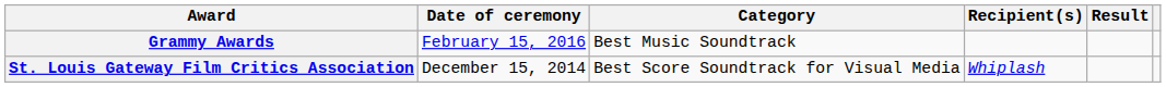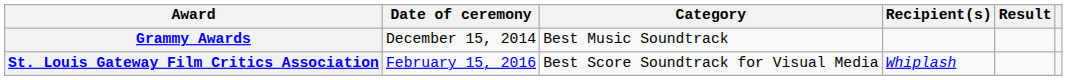 <table class="wikitable plainrowheaders sortable" style="font-size: 96%;">
 <tr>
 <th scope="col">Award</th>
 <th scope="col">Date of ceremony</th>
 <th scope="col">Category</th>
 <th scope="col">Recipient(s)</th>
 <th scope="col">Result</th>
 <th scope="col" class="unsortable"></th>
 </tr>
 <tr>
 <th scope="row"><a href='#'>Grammy Awards</a></th>
-<td><a href='#'>February 15, 2016</a></td>
+<td>December 15, 2014</td>
 <td>Best Music Soundtrack</td>
 <td></td>
 <td></td>
 <td style="text-align:center;"></td>
 </tr>
 <tr>
 <th scope="row"><a href='#'>St. Louis Gateway Film Critics Association</a></th>
-<td>December 15, 2014</td>
+<td><a href='#'>February 15, 2016</a></td>
 <td>Best Score Soundtrack for Visual Media</td>
 <td><em><a href='#'>Whiplash</a></em></td>
 <td></td>
 <td style="text-align:center;"><br></td>
 </tr>
 </table>
